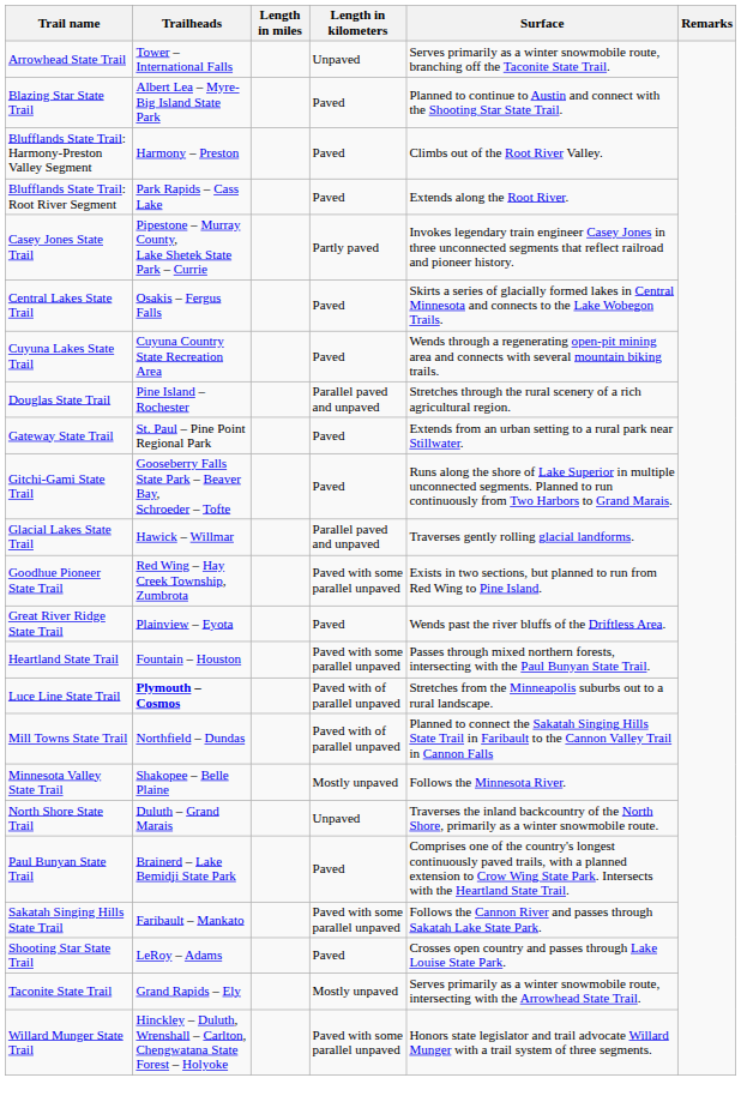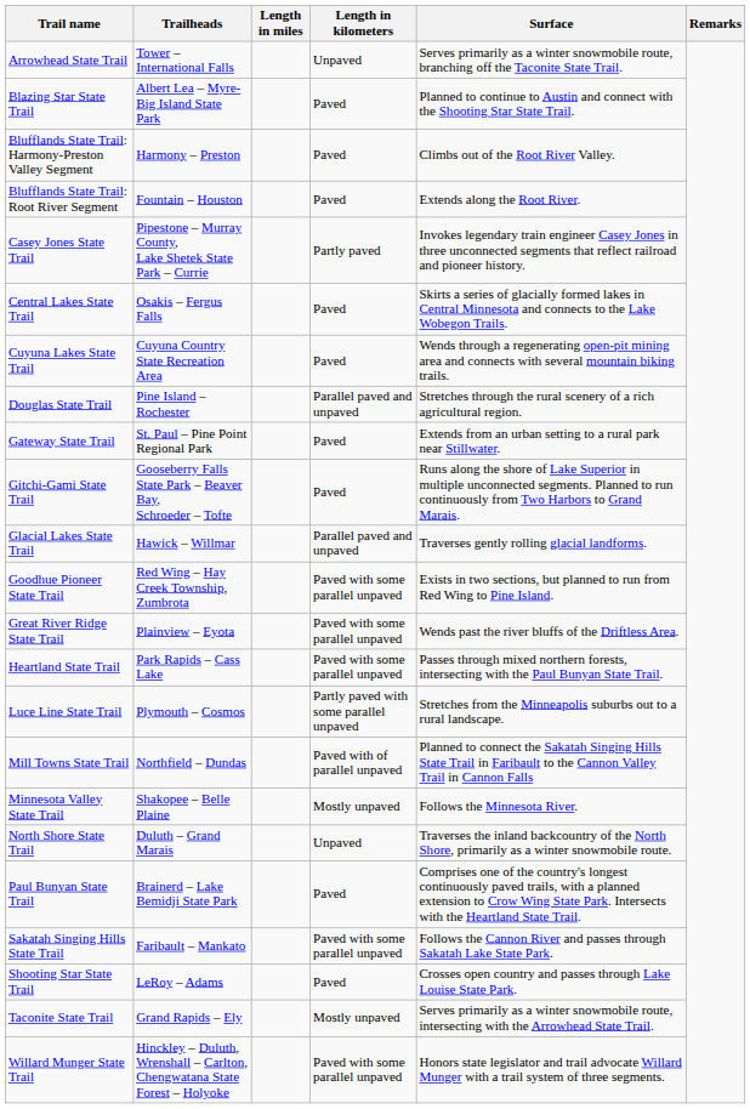 <table class="wikitable sortable" style="width:100%">
 <tr>
 <th style="width:*;">Trail name</th>
 <th style="width:*;" class="unsortable">Trailheads</th>
 <th style="width:*;">Length in miles</th>
 <th style="width:*;">Length in kilometers</th>
 <th style="width:*;">Surface</th>
 <th style="width:*;" class="unsortable">Remarks</th>
 </tr>
 <tr>
 <td><a href='#'>Arrowhead State Trail</a></td>
 <td><a href='#'>Tower</a> – <a href='#'>International Falls</a></td>
 <td></td>
 <td>Unpaved</td>
 <td>Serves primarily as a winter snowmobile route, branching off the <a href='#'>Taconite State Trail</a>.</td>
 </tr>
 <tr>
 <td><a href='#'>Blazing Star State Trail</a></td>
 <td><a href='#'>Albert Lea</a> – <a href='#'>Myre-Big Island State Park</a></td>
 <td></td>
 <td>Paved</td>
 <td>Planned to continue to <a href='#'>Austin</a> and connect with the <a href='#'>Shooting Star State Trail</a>.</td>
 </tr>
 <tr>
 <td><a href='#'>Blufflands State Trail</a>: Harmony-Preston Valley Segment</td>
 <td><a href='#'>Harmony</a> – <a href='#'>Preston</a></td>
 <td></td>
 <td>Paved</td>
 <td>Climbs out of the <a href='#'>Root River</a> Valley.</td>
 </tr>
 <tr>
 <td><a href='#'>Blufflands State Trail</a>: Root River Segment</td>
-<td><a href='#'>Park Rapids</a> – <a href='#'>Cass Lake</a></td>
+<td><a href='#'>Fountain</a> – <a href='#'>Houston</a></td>
 <td></td>
 <td>Paved</td>
 <td>Extends along the <a href='#'>Root River</a>.</td>
 </tr>
 <tr>
 <td><a href='#'>Casey Jones State Trail</a></td>
 <td><a href='#'>Pipestone</a> – <a href='#'>Murray County</a>,<br><a href='#'>Lake Shetek State Park</a> – <a href='#'>Currie</a></td>
 <td></td>
 <td>Partly paved</td>
 <td>Invokes legendary train engineer <a href='#'>Casey Jones</a> in three unconnected segments that reflect railroad and pioneer history.</td>
 </tr>
 <tr>
 <td><a href='#'>Central Lakes State Trail</a></td>
 <td><a href='#'>Osakis</a> – <a href='#'>Fergus Falls</a></td>
 <td></td>
 <td>Paved</td>
 <td>Skirts a series of glacially formed lakes in <a href='#'>Central Minnesota</a> and connects to the <a href='#'>Lake Wobegon Trails</a>.</td>
 </tr>
 <tr>
 <td><a href='#'>Cuyuna Lakes State Trail</a></td>
 <td><a href='#'>Cuyuna Country State Recreation Area</a></td>
 <td></td>
 <td>Paved</td>
 <td>Wends through a regenerating  <a href='#'>open-pit mining</a> area and connects with several <a href='#'>mountain biking</a> trails.</td>
 </tr>
 <tr>
 <td><a href='#'>Douglas State Trail</a></td>
 <td><a href='#'>Pine Island</a> – <a href='#'>Rochester</a></td>
 <td></td>
 <td>Parallel paved and unpaved</td>
 <td>Stretches through the rural scenery of a rich agricultural region.</td>
 </tr>
 <tr>
 <td><a href='#'>Gateway State Trail</a></td>
 <td><a href='#'>St. Paul</a> – Pine Point Regional Park</td>
 <td></td>
 <td>Paved</td>
 <td>Extends from an urban setting to a rural park near <a href='#'>Stillwater</a>.</td>
 </tr>
 <tr>
 <td><a href='#'>Gitchi-Gami State Trail</a></td>
 <td><a href='#'>Gooseberry Falls State Park</a> – <a href='#'>Beaver Bay</a>,<br><a href='#'>Schroeder</a> – <a href='#'>Tofte</a></td>
 <td></td>
 <td>Paved</td>
 <td>Runs along the shore of <a href='#'>Lake Superior</a> in multiple unconnected segments. Planned to run continuously from <a href='#'>Two Harbors</a> to <a href='#'>Grand Marais</a>.</td>
 </tr>
 <tr>
 <td><a href='#'>Glacial Lakes State Trail</a></td>
 <td><a href='#'>Hawick</a> – <a href='#'>Willmar</a></td>
 <td></td>
 <td>Parallel paved and unpaved</td>
 <td>Traverses gently rolling <a href='#'>glacial landforms</a>.</td>
 </tr>
 <tr>
 <td><a href='#'>Goodhue Pioneer State Trail</a></td>
 <td><a href='#'>Red Wing</a> – <a href='#'>Hay Creek Township</a>,<br> <a href='#'>Zumbrota</a></td>
 <td></td>
 <td>Paved with some parallel unpaved</td>
 <td>Exists in two sections, but planned to run from Red Wing to <a href='#'>Pine Island</a>.</td>
 </tr>
 <tr>
 <td><a href='#'>Great River Ridge State Trail</a></td>
 <td><a href='#'>Plainview</a> – <a href='#'>Eyota</a></td>
 <td></td>
-<td>Paved</td>
+<td>Paved with some parallel unpaved</td>
 <td>Wends past the river bluffs of the <a href='#'>Driftless Area</a>.</td>
 </tr>
 <tr>
 <td><a href='#'>Heartland State Trail</a></td>
-<td><a href='#'>Fountain</a> – <a href='#'>Houston</a></td>
+<td><a href='#'>Park Rapids</a> – <a href='#'>Cass Lake</a></td>
 <td></td>
 <td>Paved with some parallel unpaved</td>
 <td>Passes through mixed northern forests, intersecting with the <a href='#'>Paul Bunyan State Trail</a>.</td>
 </tr>
 <tr>
 <td><a href='#'>Luce Line State Trail</a></td>
-<td><strong><a href='#'>Plymouth</a> – <a href='#'>Cosmos</a></strong></td>
+<td><a href='#'>Plymouth</a> – <a href='#'>Cosmos</a></td>
 <td></td>
-<td>Paved with  of parallel unpaved</td>
+<td>Partly paved with some parallel unpaved</td>
 <td>Stretches from the <a href='#'>Minneapolis</a> suburbs out to a rural landscape.</td>
 </tr>
 <tr>
 <td><a href='#'>Mill Towns State Trail</a></td>
 <td><a href='#'>Northfield</a> – <a href='#'>Dundas</a></td>
 <td></td>
 <td>Paved with  of parallel unpaved</td>
 <td>Planned to connect the <a href='#'>Sakatah Singing Hills State Trail</a> in <a href='#'>Faribault</a> to the <a href='#'>Cannon Valley Trail</a> in <a href='#'>Cannon Falls</a></td>
 </tr>
 <tr>
 <td><a href='#'>Minnesota Valley State Trail</a></td>
 <td><a href='#'>Shakopee</a> – <a href='#'>Belle Plaine</a></td>
 <td></td>
 <td>Mostly unpaved</td>
 <td>Follows the <a href='#'>Minnesota River</a>.</td>
 </tr>
 <tr>
 <td><a href='#'>North Shore State Trail</a></td>
 <td><a href='#'>Duluth</a> – <a href='#'>Grand Marais</a></td>
 <td></td>
 <td>Unpaved</td>
 <td>Traverses the inland backcountry of the <a href='#'>North Shore</a>, primarily as a winter snowmobile route.</td>
 </tr>
 <tr>
 <td><a href='#'>Paul Bunyan State Trail</a></td>
 <td><a href='#'>Brainerd</a> – <a href='#'>Lake Bemidji State Park</a></td>
 <td></td>
 <td>Paved</td>
 <td>Comprises one of the country's longest continuously paved trails, with a planned extension to <a href='#'>Crow Wing State Park</a>. Intersects with the <a href='#'>Heartland State Trail</a>.</td>
 </tr>
 <tr>
 <td><a href='#'>Sakatah Singing Hills State Trail</a></td>
 <td><a href='#'>Faribault</a> – <a href='#'>Mankato</a></td>
 <td></td>
 <td>Paved with some parallel unpaved</td>
 <td>Follows the <a href='#'>Cannon River</a> and passes through <a href='#'>Sakatah Lake State Park</a>.</td>
 </tr>
 <tr>
 <td><a href='#'>Shooting Star State Trail</a></td>
 <td><a href='#'>LeRoy</a> – <a href='#'>Adams</a></td>
 <td></td>
 <td>Paved</td>
 <td>Crosses open country and passes through <a href='#'>Lake Louise State Park</a>.</td>
 </tr>
 <tr>
 <td><a href='#'>Taconite State Trail</a></td>
 <td><a href='#'>Grand Rapids</a> – <a href='#'>Ely</a></td>
 <td></td>
 <td>Mostly unpaved</td>
 <td>Serves primarily as a winter snowmobile route, intersecting with the <a href='#'>Arrowhead State Trail</a>.</td>
 </tr>
 <tr>
 <td><a href='#'>Willard Munger State Trail</a></td>
 <td><a href='#'>Hinckley</a> – <a href='#'>Duluth</a>,<br><a href='#'>Wrenshall</a> – <a href='#'>Carlton</a>,<br><a href='#'>Chengwatana State Forest</a> – <a href='#'>Holyoke</a></td>
 <td></td>
 <td>Paved with some parallel unpaved</td>
 <td>Honors state legislator and trail advocate <a href='#'>Willard Munger</a> with a trail system of three segments.</td>
 </tr>
 </table>
